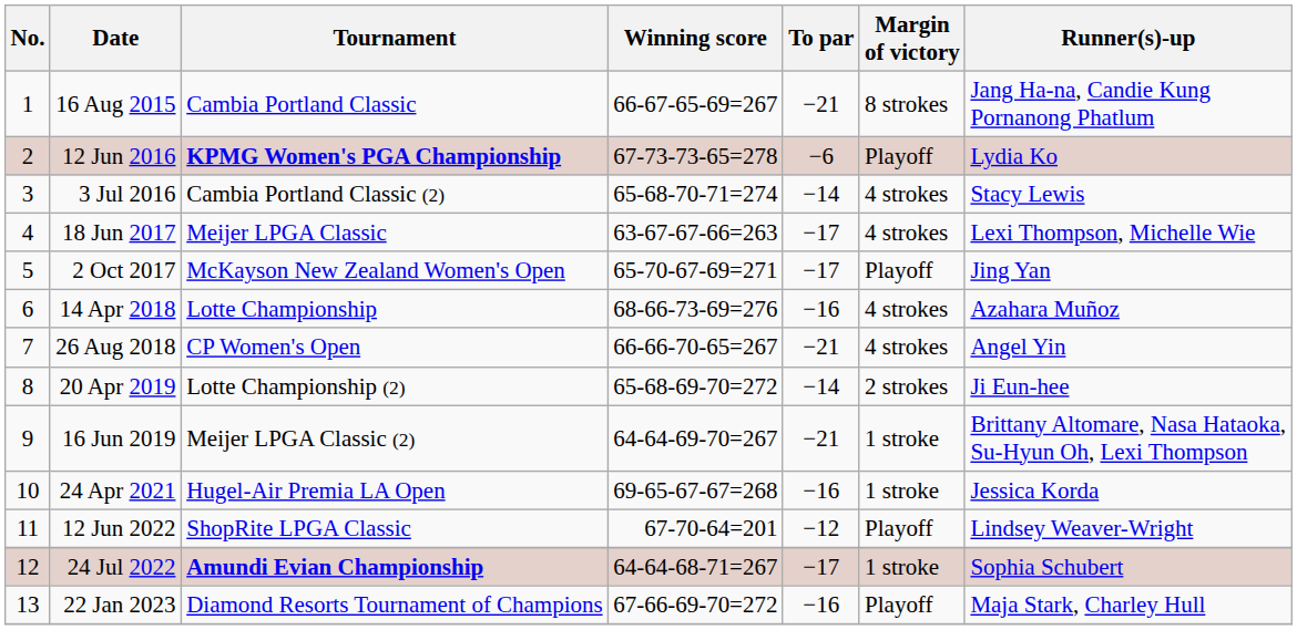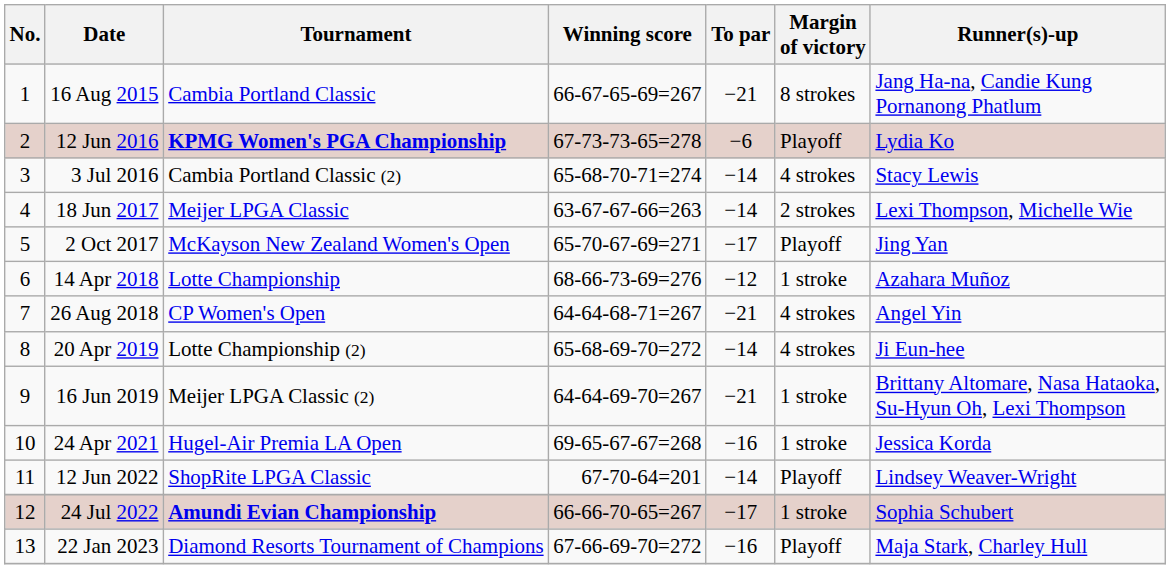 <table class="wikitable" style="font-size:95%;">
 <tr>
 <th>No.</th>
 <th>Date</th>
 <th>Tournament</th>
 <th>Winning score</th>
 <th>To par</th>
 <th>Margin<br>of victory</th>
 <th>Runner(s)-up</th>
 </tr>
 <tr>
 <td align=center>1</td>
 <td align=right>16 Aug <a href='#'>2015</a></td>
 <td><a href='#'>Cambia Portland Classic</a></td>
 <td align=right>66-67-65-69=267</td>
 <td align=center>−21</td>
 <td>8 strokes</td>
 <td> <a href='#'>Jang Ha-na</a>,  <a href='#'>Candie Kung</a><br> <a href='#'>Pornanong Phatlum</a></td>
 </tr>
 <tr style="background:#e5d1cb;">
 <td align=center>2</td>
 <td align=right>12 Jun <a href='#'>2016</a></td>
 <td><strong><a href='#'>KPMG Women's PGA Championship</a></strong></td>
 <td align=right>67-73-73-65=278</td>
 <td align=center>−6</td>
 <td>Playoff</td>
 <td> <a href='#'>Lydia Ko</a></td>
 </tr>
 <tr>
 <td align=center>3</td>
 <td align=right>3 Jul 2016</td>
 <td>Cambia Portland Classic <small>(2)</small></td>
 <td align=right>65-68-70-71=274</td>
 <td align=center>−14</td>
 <td>4 strokes</td>
 <td> <a href='#'>Stacy Lewis</a></td>
 </tr>
 <tr>
 <td align=center>4</td>
 <td align=right>18 Jun <a href='#'>2017</a></td>
 <td><a href='#'>Meijer LPGA Classic</a></td>
 <td align=right>63-67-67-66=263</td>
-<td align=center>−17</td>
-<td>4 strokes</td>
+<td align=center>−14</td>
+<td>2 strokes</td>
 <td> <a href='#'>Lexi Thompson</a>,  <a href='#'>Michelle Wie</a></td>
 </tr>
 <tr>
 <td align=center>5</td>
 <td align=right>2 Oct 2017</td>
 <td><a href='#'>McKayson New Zealand Women's Open</a></td>
 <td align=right>65-70-67-69=271</td>
 <td align=center>−17</td>
 <td>Playoff</td>
 <td> <a href='#'>Jing Yan</a></td>
 </tr>
 <tr>
 <td align=center>6</td>
 <td align=right>14 Apr <a href='#'>2018</a></td>
 <td><a href='#'>Lotte Championship</a></td>
 <td align=right>68-66-73-69=276</td>
-<td align=center>−16</td>
-<td>4 strokes</td>
+<td align=center>−12</td>
+<td>1 stroke</td>
 <td> <a href='#'>Azahara Muñoz</a></td>
 </tr>
 <tr>
 <td align=center>7</td>
 <td align=right>26 Aug 2018</td>
 <td><a href='#'>CP Women's Open</a></td>
-<td align=right>66-66-70-65=267</td>
+<td align=right>64-64-68-71=267</td>
 <td align=center>−21</td>
 <td>4 strokes</td>
 <td> <a href='#'>Angel Yin</a></td>
 </tr>
 <tr>
 <td align=center>8</td>
 <td align=right>20 Apr <a href='#'>2019</a></td>
 <td>Lotte Championship <small>(2)</small></td>
 <td align=right>65-68-69-70=272</td>
 <td align=center>−14</td>
-<td>2 strokes</td>
+<td>4 strokes</td>
 <td> <a href='#'>Ji Eun-hee</a></td>
 </tr>
 <tr>
 <td align=center>9</td>
 <td align=right>16 Jun 2019</td>
 <td>Meijer LPGA Classic <small>(2)</small></td>
 <td align=right>64-64-69-70=267</td>
 <td align=center>−21</td>
 <td>1 stroke</td>
 <td> <a href='#'>Brittany Altomare</a>,  <a href='#'>Nasa Hataoka</a>,<br> <a href='#'>Su-Hyun Oh</a>,  <a href='#'>Lexi Thompson</a></td>
 </tr>
 <tr>
 <td align=center>10</td>
 <td align=right>24 Apr <a href='#'>2021</a></td>
 <td><a href='#'>Hugel-Air Premia LA Open</a></td>
 <td align=right>69-65-67-67=268</td>
 <td align=center>−16</td>
 <td>1 stroke</td>
 <td> <a href='#'>Jessica Korda</a></td>
 </tr>
 <tr>
 <td align=center>11</td>
 <td align=right>12 Jun 2022</td>
 <td><a href='#'>ShopRite LPGA Classic</a></td>
 <td align=right>67-70-64=201</td>
-<td align=center>−12</td>
+<td align=center>−14</td>
 <td>Playoff</td>
 <td> <a href='#'>Lindsey Weaver-Wright</a></td>
 </tr>
 <tr>
 </tr>
 <tr style="background:#e5d1cb;">
 <td align=center>12</td>
 <td align=right>24 Jul <a href='#'>2022</a></td>
 <td><strong><a href='#'>Amundi Evian Championship</a></strong></td>
-<td align=right>64-64-68-71=267</td>
+<td align=right>66-66-70-65=267</td>
 <td align=center>−17</td>
 <td>1 stroke</td>
 <td> <a href='#'>Sophia Schubert</a></td>
 </tr>
 <tr>
 <td align=center>13</td>
 <td align=right>22 Jan 2023</td>
 <td><a href='#'>Diamond Resorts Tournament of Champions</a></td>
 <td align=right>67-66-69-70=272</td>
 <td align=center>−16</td>
 <td>Playoff</td>
 <td> <a href='#'>Maja Stark</a>,  <a href='#'>Charley Hull</a></td>
 </tr>
 <tr>
 </tr>
 </table>
